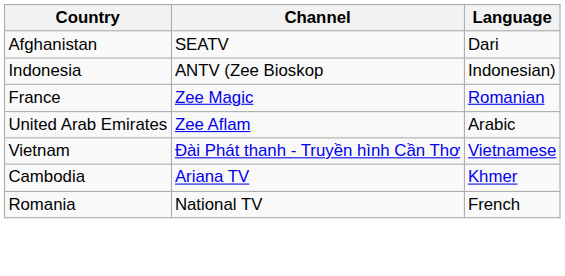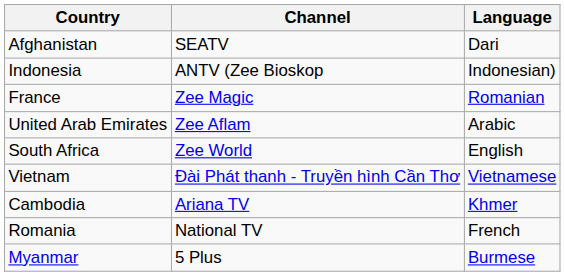 <table class="wikitable">
 <tr>
 <th>Country</th>
 <th>Channel</th>
 <th>Language</th>
 </tr>
 <tr>
 <td>Afghanistan</td>
 <td>SEATV</td>
 <td>Dari</td>
 </tr>
 <tr>
 <td>Indonesia</td>
 <td>ANTV (Zee Bioskop</td>
 <td>Indonesian)</td>
 </tr>
 <tr>
 <td>France</td>
 <td><a href='#'>Zee Magic</a></td>
 <td><a href='#'>Romanian</a></td>
 </tr>
 <tr>
 <td>United Arab Emirates</td>
 <td><a href='#'>Zee Aflam</a></td>
 <td>Arabic</td>
 </tr>
 <tr>
+<td>South Africa</td>
+<td><a href='#'>Zee World</a></td>
+<td>English</td>
+</tr>
+<tr>
 <td>Vietnam</td>
 <td><a href='#'>Đài Phát thanh - Truyền hình Cần Thơ</a></td>
 <td><a href='#'>Vietnamese</a></td>
 </tr>
 <tr>
 <td>Cambodia</td>
 <td><a href='#'>Ariana TV</a></td>
 <td><a href='#'>Khmer</a></td>
 </tr>
 <tr>
 <td>Romania</td>
 <td>National TV</td>
 <td>French</td>
 </tr>
+<tr>
+<td><a href='#'>Myanmar</a></td>
+<td>5 Plus</td>
+<td><a href='#'>Burmese</a></td>
+</tr>
 </table>
